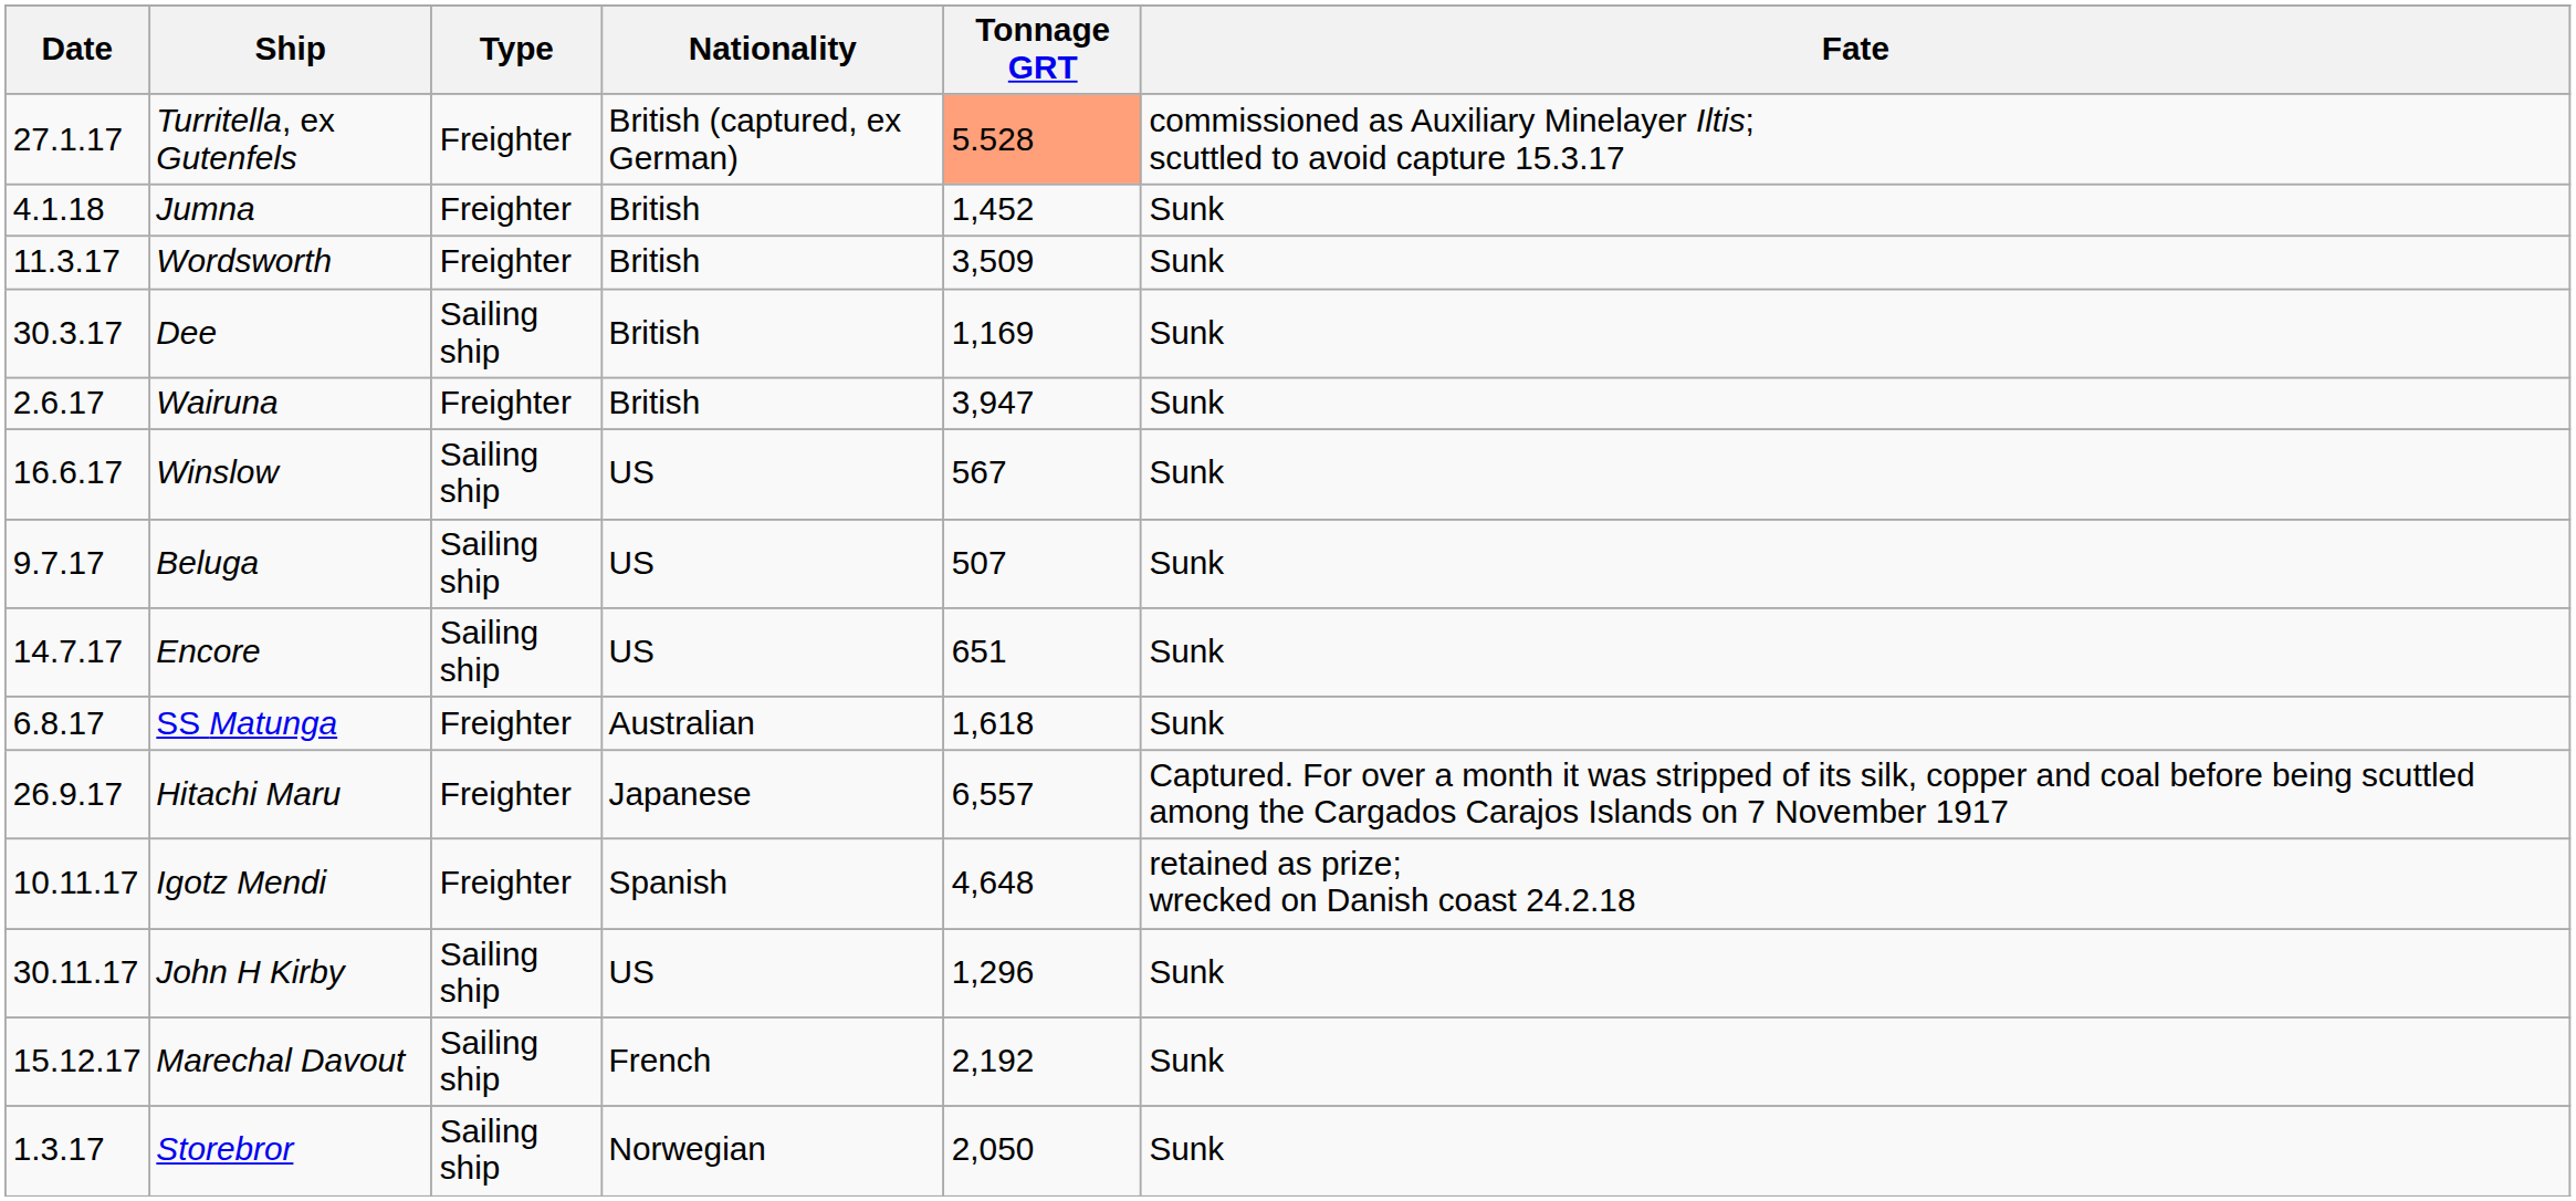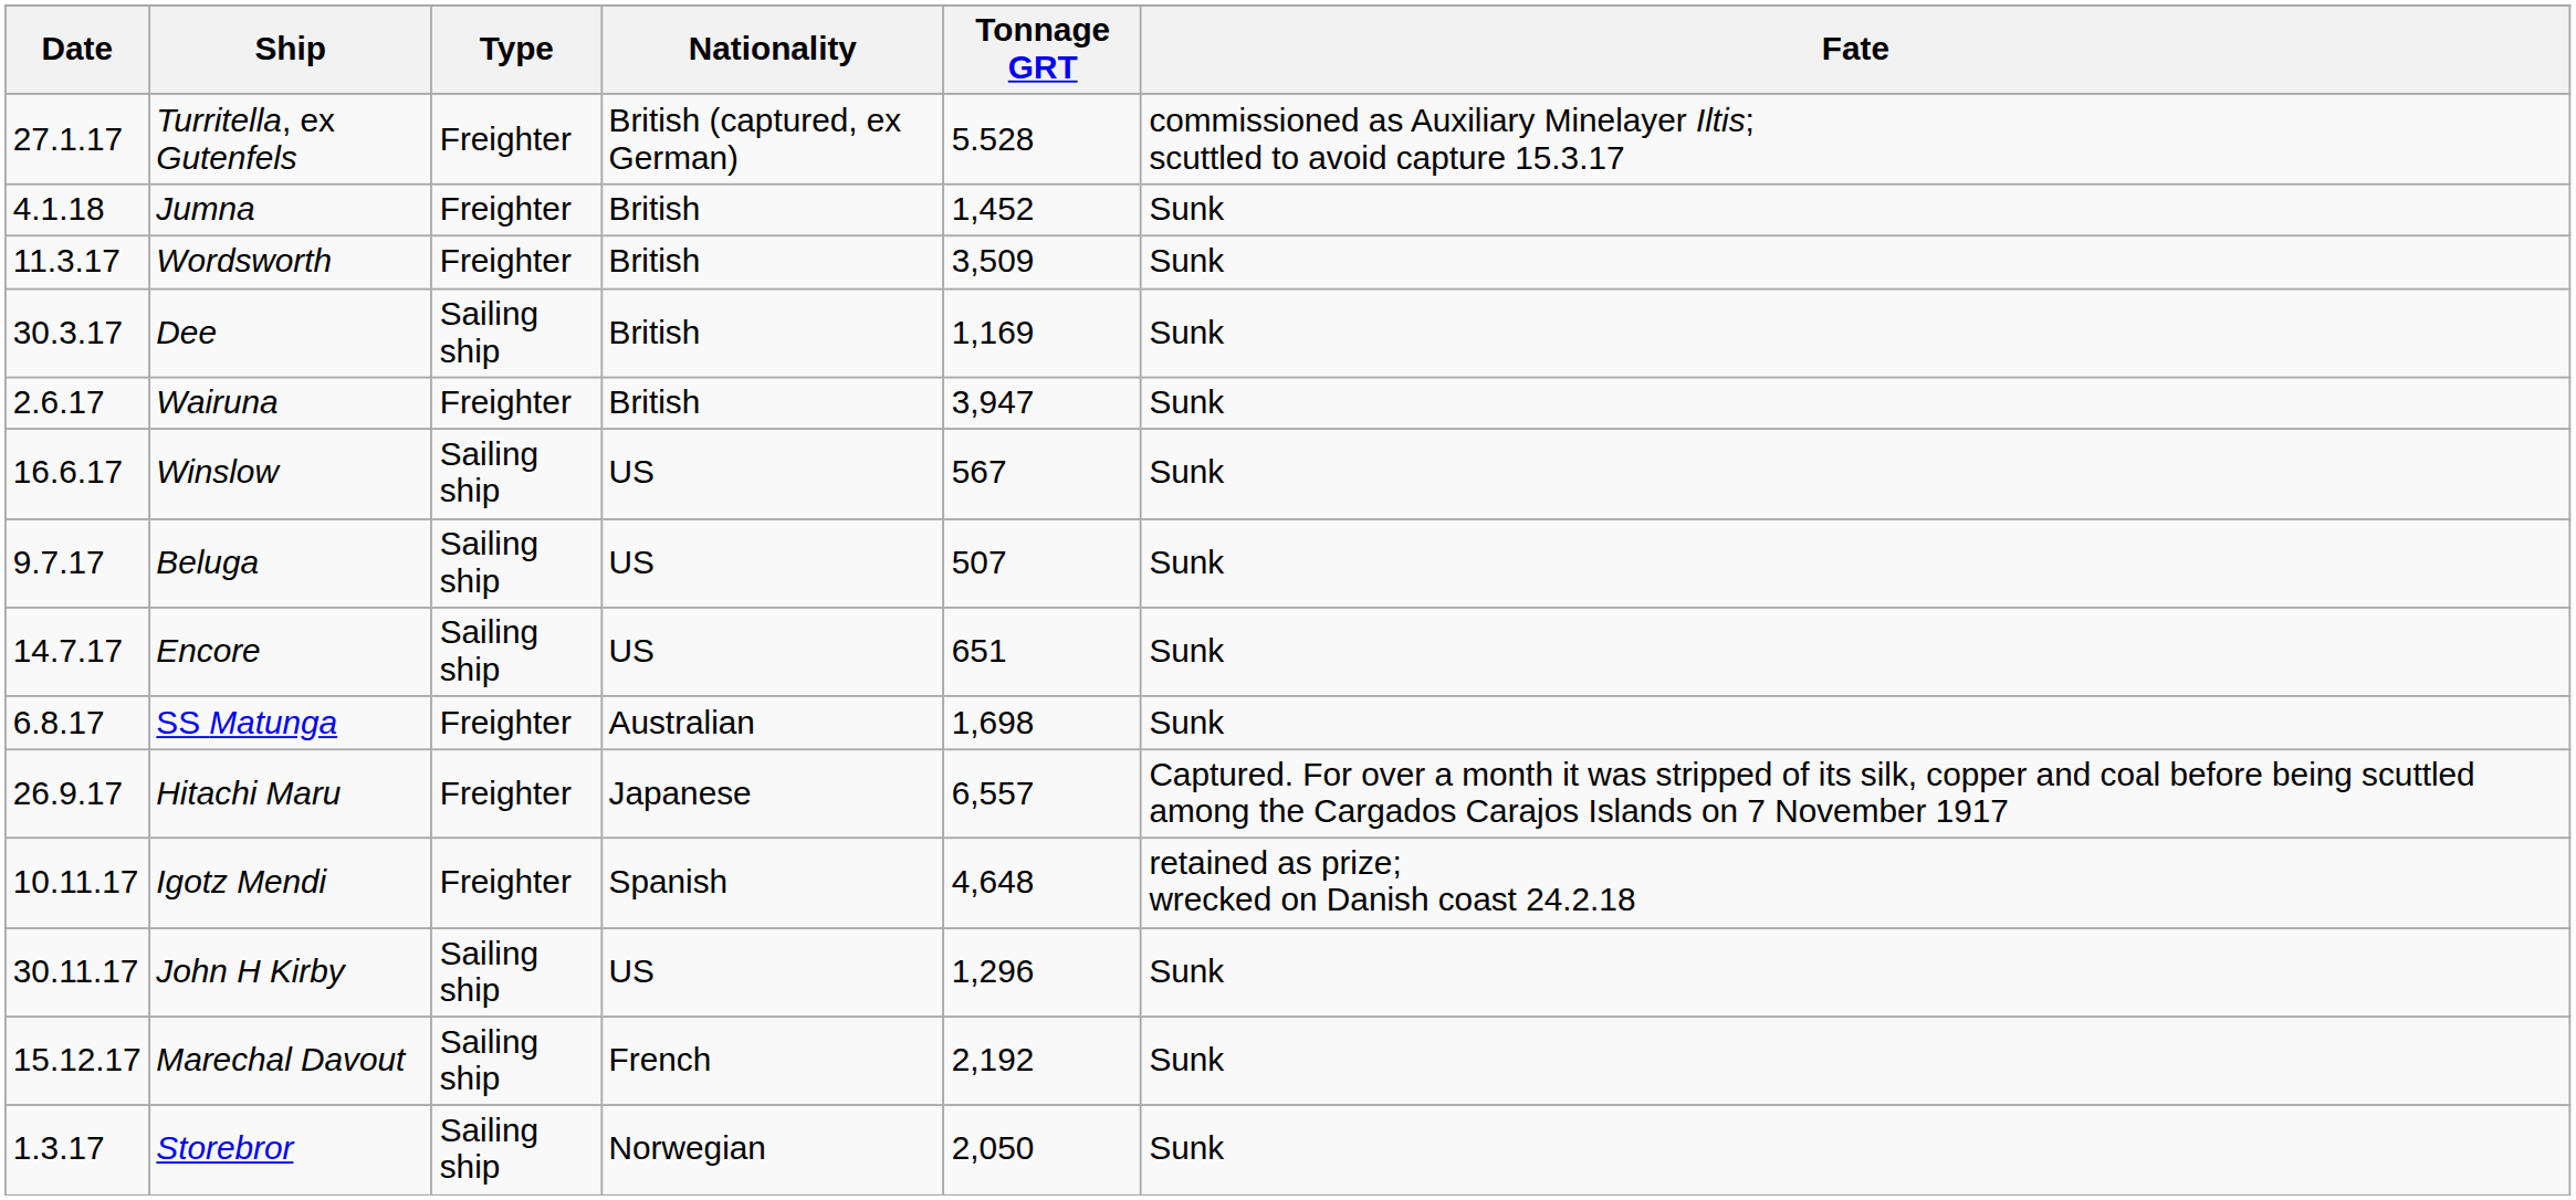 <table class="wikitable">
 <tr>
 </tr>
 <tr>
 <th>Date</th>
 <th>Ship</th>
 <th>Type</th>
 <th>Nationality</th>
 <th>Tonnage <a href='#'>GRT</a></th>
 <th>Fate</th>
 </tr>
 <tr>
 <td>27.1.17</td>
 <td><em>Turritella</em>, ex <em>Gutenfels</em></td>
 <td>Freighter</td>
 <td>British (captured, ex German)</td>
-<td style="background: lightsalmon;">5.528</td>
+<td>5.528</td>
 <td>commissioned as Auxiliary Minelayer <em>Iltis</em>; <br> scuttled to avoid capture 15.3.17</td>
 </tr>
 <tr>
 <td>4.1.18</td>
 <td><em>Jumna</em></td>
 <td>Freighter</td>
 <td>British</td>
 <td>1,452</td>
 <td>Sunk</td>
 </tr>
 <tr>
 <td>11.3.17</td>
 <td><em>Wordsworth</em></td>
 <td>Freighter</td>
 <td>British</td>
 <td>3,509</td>
 <td>Sunk</td>
 </tr>
 <tr>
 <td>30.3.17</td>
 <td><em>Dee</em></td>
 <td>Sailing ship</td>
 <td>British</td>
 <td>1,169</td>
 <td>Sunk</td>
 </tr>
 <tr>
 <td>2.6.17</td>
 <td><em>Wairuna</em></td>
 <td>Freighter</td>
 <td>British</td>
 <td>3,947</td>
 <td>Sunk</td>
 </tr>
 <tr>
 <td>16.6.17</td>
 <td><em>Winslow</em></td>
 <td>Sailing ship</td>
 <td>US</td>
 <td>567</td>
 <td>Sunk</td>
 </tr>
 <tr>
 <td>9.7.17</td>
 <td><em>Beluga</em></td>
 <td>Sailing ship</td>
 <td>US</td>
 <td>507</td>
 <td>Sunk</td>
 </tr>
 <tr>
 <td>14.7.17</td>
 <td><em>Encore</em></td>
 <td>Sailing ship</td>
 <td>US</td>
 <td>651</td>
 <td>Sunk</td>
 </tr>
 <tr>
 <td>6.8.17</td>
 <td><a href='#'>SS <em>Matunga</em></a></td>
 <td>Freighter</td>
 <td>Australian</td>
-<td>1,618</td>
+<td>1,698</td>
 <td>Sunk</td>
 </tr>
 <tr>
 <td>26.9.17</td>
 <td><em>Hitachi Maru</em></td>
 <td>Freighter</td>
 <td>Japanese</td>
 <td>6,557</td>
 <td>Captured. For over a month it was stripped of its silk, copper and coal before being scuttled among the Cargados Carajos Islands on 7 November 1917  </td>
 </tr>
 <tr>
 <td>10.11.17</td>
 <td><em>Igotz Mendi</em></td>
 <td>Freighter</td>
 <td>Spanish</td>
 <td>4,648</td>
 <td>retained as prize; <br> wrecked on Danish coast 24.2.18</td>
 </tr>
 <tr>
 <td>30.11.17</td>
 <td><em>John H Kirby</em></td>
 <td>Sailing ship</td>
 <td>US</td>
 <td>1,296</td>
 <td>Sunk</td>
 </tr>
 <tr>
 <td>15.12.17</td>
 <td><em>Marechal Davout</em></td>
 <td>Sailing ship</td>
 <td>French</td>
 <td>2,192</td>
 <td>Sunk</td>
 </tr>
 <tr>
 <td>1.3.17</td>
 <td><em><a href='#'>Storebror</a></em></td>
 <td>Sailing ship</td>
 <td>Norwegian</td>
 <td>2,050</td>
 <td>Sunk</td>
 </tr>
 <tr>
 </tr>
 </table>
